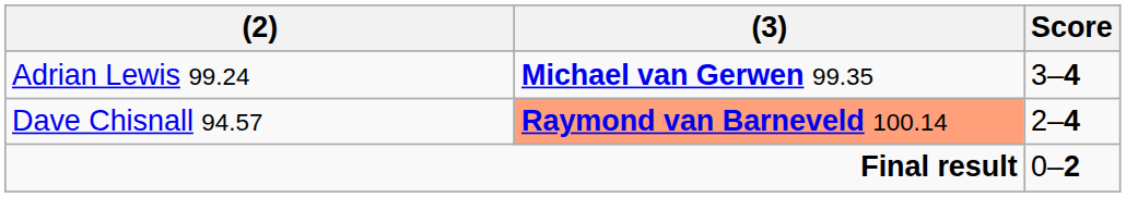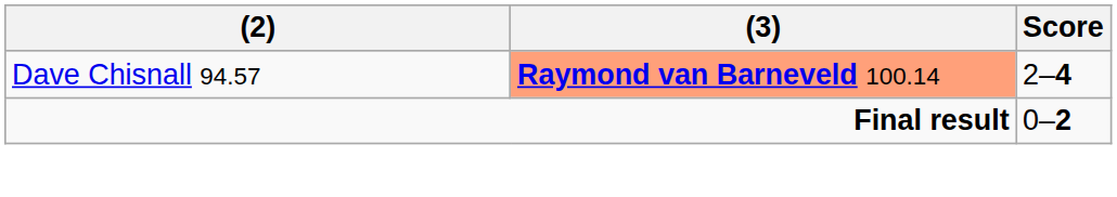 <table class="wikitable">
 <tr>
 <th width=270> (2)</th>
 <th width=270><strong></strong> (3)</th>
 <th>Score</th>
-</tr>
-<tr>
-<td><a href='#'>Adrian Lewis</a> <small><span>99.24</span></small></td>
-<td><strong><a href='#'>Michael van Gerwen</a></strong> <small><span>99.35</span></small></td>
-<td>3–<strong>4</strong></td>
 </tr>
 <tr>
 <td><a href='#'>Dave Chisnall</a> <small><span>94.57</span></small></td>
 <td style="background: lightsalmon;"><strong><a href='#'>Raymond van Barneveld</a></strong> <small><span>100.14</span></small></td>
 <td>2–<strong>4</strong></td>
 </tr>
 <tr>
 <td colspan="2" align="right"><strong>Final result</strong></td>
 <td>0–<strong>2</strong></td>
 </tr>
 </table>
